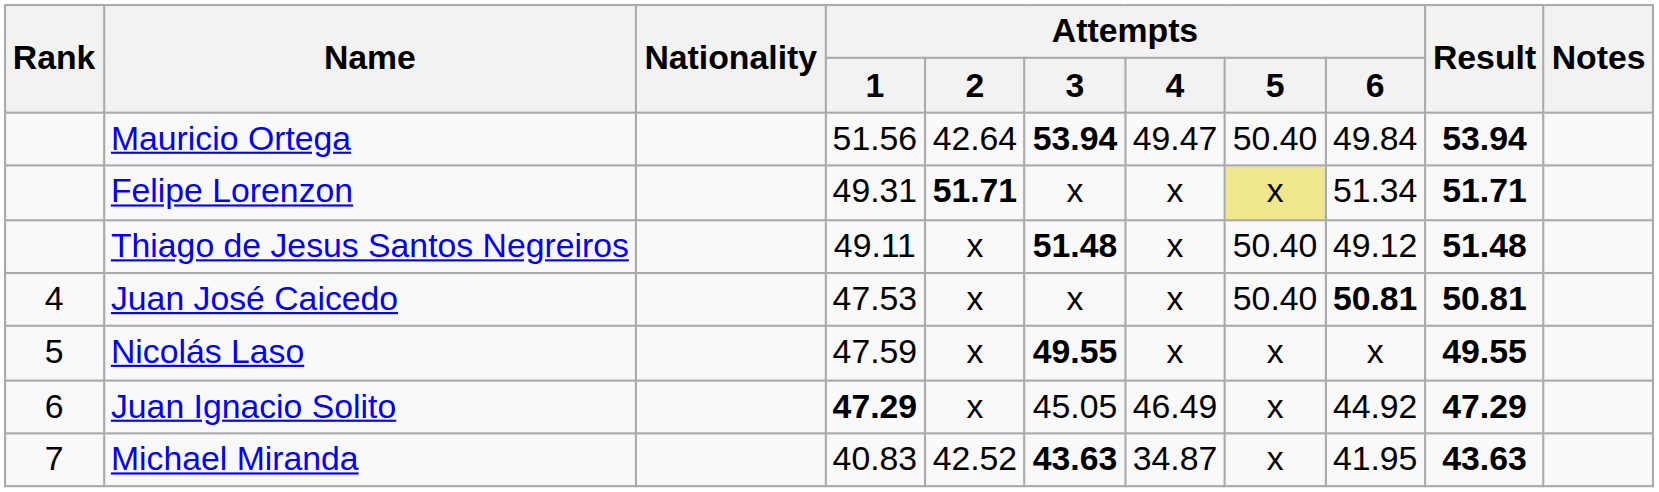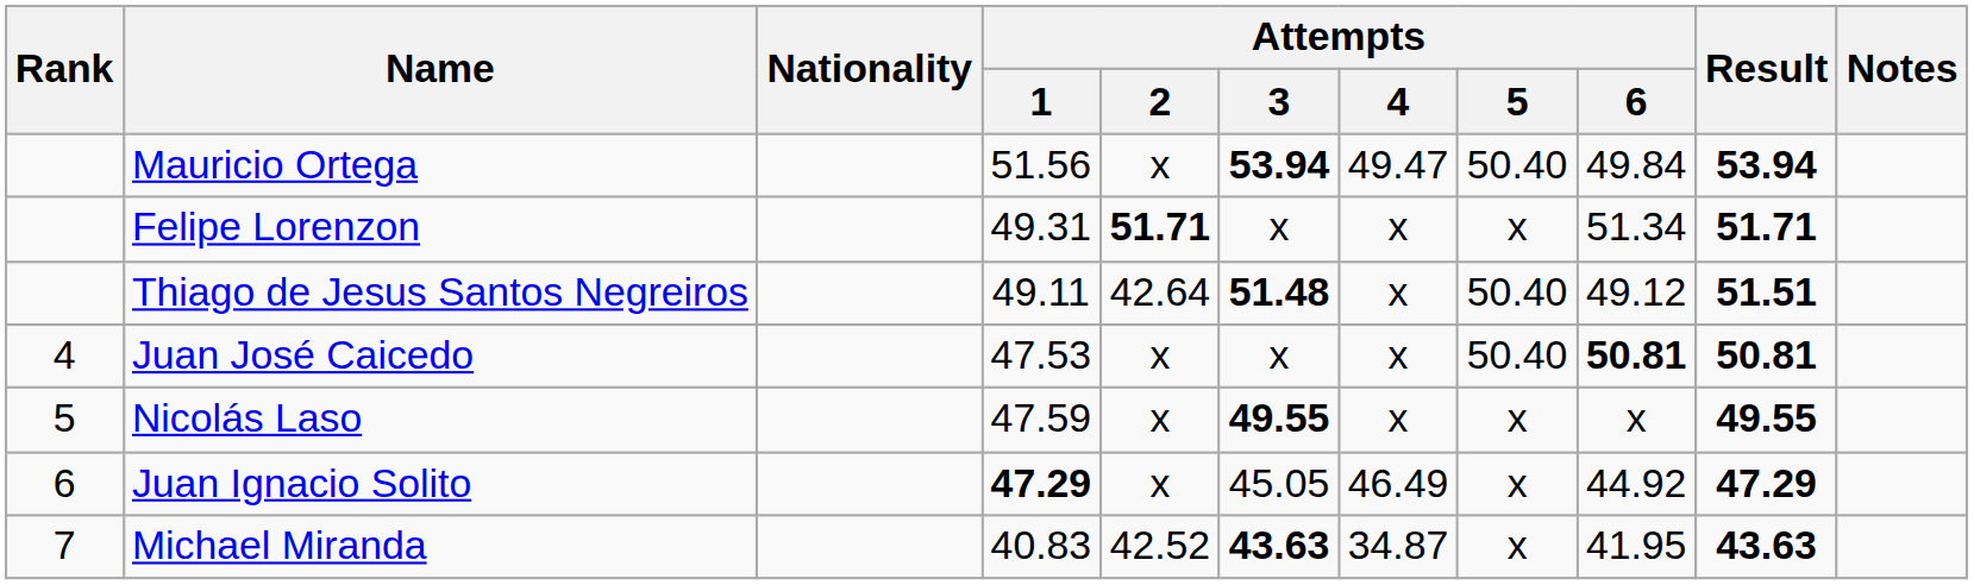 <table class="wikitable sortable" style="text-align:center">
 <tr>
 <th rowspan=2>Rank</th>
 <th rowspan=2>Name</th>
 <th rowspan=2>Nationality</th>
 <th colspan=6>Attempts</th>
 <th rowspan=2>Result</th>
 <th rowspan=2>Notes</th>
 </tr>
 <tr>
 <th>1</th>
 <th>2</th>
 <th>3</th>
 <th>4</th>
 <th>5</th>
 <th>6</th>
 </tr>
 <tr>
 <td align=center></td>
 <td align=left><a href='#'>Mauricio Ortega</a></td>
 <td align=left></td>
 <td>51.56</td>
-<td>42.64</td>
+<td>x</td>
 <td><strong>53.94</strong></td>
 <td>49.47</td>
 <td>50.40</td>
 <td>49.84</td>
 <td><strong>53.94</strong></td>
 <td></td>
 </tr>
 <tr>
 <td align=center></td>
 <td align=left><a href='#'>Felipe Lorenzon</a></td>
 <td align=left></td>
 <td>49.31</td>
 <td><strong>51.71</strong></td>
 <td>x</td>
 <td>x</td>
-<td style="background: khaki;">x</td>
+<td>x</td>
 <td>51.34</td>
 <td><strong>51.71</strong></td>
 <td></td>
 </tr>
 <tr>
 <td align=center></td>
 <td align=left><a href='#'>Thiago de Jesus Santos Negreiros</a></td>
 <td align=left></td>
 <td>49.11</td>
-<td>x</td>
+<td>42.64</td>
 <td><strong>51.48</strong></td>
 <td>x</td>
 <td>50.40</td>
 <td>49.12</td>
-<td><strong>51.48</strong></td>
+<td><strong>51.51</strong></td>
 <td></td>
 </tr>
 <tr>
 <td align=center>4</td>
 <td align=left><a href='#'>Juan José Caicedo</a></td>
 <td align=left></td>
 <td>47.53</td>
 <td>x</td>
 <td>x</td>
 <td>x</td>
 <td>50.40</td>
 <td><strong>50.81</strong></td>
 <td><strong>50.81</strong></td>
 <td></td>
 </tr>
 <tr>
 <td align=center>5</td>
 <td align=left><a href='#'>Nicolás Laso</a></td>
 <td align=left></td>
 <td>47.59</td>
 <td>x</td>
 <td><strong>49.55</strong></td>
 <td>x</td>
 <td>x</td>
 <td>x</td>
 <td><strong>49.55</strong></td>
 <td></td>
 </tr>
 <tr>
 <td align=center>6</td>
 <td align=left><a href='#'>Juan Ignacio Solito</a></td>
 <td align=left></td>
 <td><strong>47.29</strong></td>
 <td>x</td>
 <td>45.05</td>
 <td>46.49</td>
 <td>x</td>
 <td>44.92</td>
 <td><strong>47.29</strong></td>
 <td></td>
 </tr>
 <tr>
 <td align=center>7</td>
 <td align=left><a href='#'>Michael Miranda</a></td>
 <td align=left></td>
 <td>40.83</td>
 <td>42.52</td>
 <td><strong>43.63</strong></td>
 <td>34.87</td>
 <td>x</td>
 <td>41.95</td>
 <td><strong>43.63</strong></td>
 <td></td>
 </tr>
 </table>
